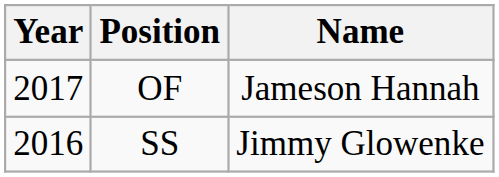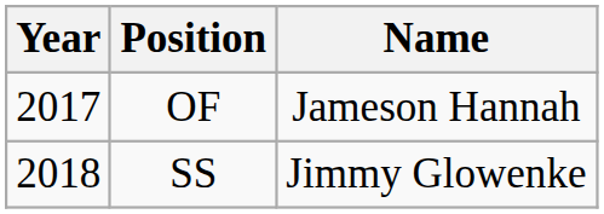 <table class="wikitable" style="text-align:center">
 <tr>
 <th>Year</th>
 <th>Position</th>
 <th>Name</th>
 </tr>
 <tr>
 <td>2017</td>
 <td>OF</td>
 <td>Jameson Hannah</td>
 </tr>
 <tr>
-<td>2016</td>
+<td>2018</td>
 <td>SS</td>
 <td>Jimmy Glowenke</td>
 </tr>
 </table>
